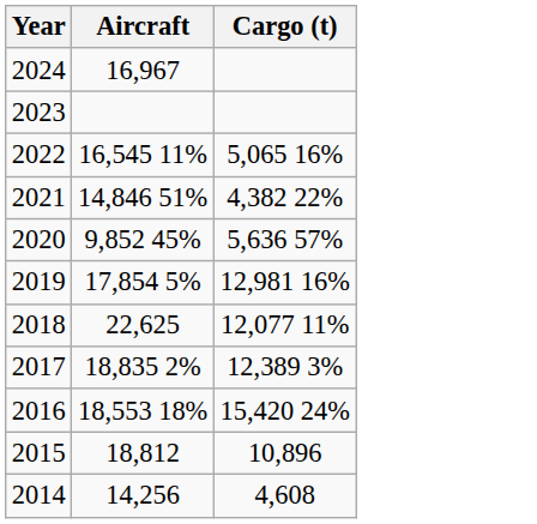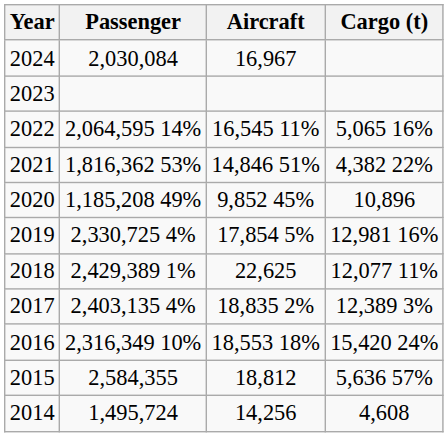 <table class="wikitable">
 <tr>
 <th>Year</th>
+<th style="text-align:center;">Passenger</th>
 <th>Aircraft</th>
 <th>Cargo (t)</th>
 </tr>
 <tr style="text-align:center;">
 <td>2024</td>
+<td style="text-align:center;">2,030,084</td>
 <td>16,967</td>
 <td></td>
 </tr>
 <tr style="text-align:center;">
 <td>2023</td>
+<td style="text-align:center;"></td>
 <td></td>
 <td></td>
 </tr>
 <tr style="text-align:center;">
 <td>2022</td>
+<td style="text-align:center;">2,064,595  14%</td>
 <td>16,545  11%</td>
 <td>5,065  16%</td>
 </tr>
 <tr style="text-align:center;">
 <td>2021</td>
+<td style="text-align:center;">1,816,362  53%</td>
 <td>14,846  51%</td>
 <td>4,382  22%</td>
 </tr>
 <tr style="text-align:center;">
 <td>2020</td>
+<td style="text-align:center;">1,185,208  49%</td>
 <td>9,852  45%</td>
-<td>5,636  57%</td>
+<td>10,896</td>
 </tr>
 <tr style="text-align:center;">
 <td>2019</td>
+<td style="text-align:center;">2,330,725  4%</td>
 <td>17,854  5%</td>
 <td>12,981  16%</td>
 </tr>
 <tr style="text-align:center;">
 <td>2018</td>
+<td style="text-align:center;">2,429,389  1%</td>
 <td>22,625</td>
 <td>12,077  11%</td>
 </tr>
 <tr style="text-align:center;">
 <td>2017</td>
+<td style="text-align:center;">2,403,135  4%</td>
 <td>18,835  2%</td>
 <td>12,389  3%</td>
 </tr>
 <tr style="text-align:center;">
 <td>2016</td>
+<td style="text-align:center;">2,316,349  10%</td>
 <td>18,553  18%</td>
 <td>15,420  24%</td>
 </tr>
 <tr style="text-align:center;">
 <td>2015</td>
+<td style="text-align:center;">2,584,355</td>
 <td>18,812 </td>
-<td>10,896</td>
+<td>5,636  57%</td>
 </tr>
 <tr style="text-align:center;">
 <td>2014</td>
+<td style="text-align:center;">1,495,724</td>
 <td>14,256</td>
 <td>4,608</td>
 </tr>
 </table>
